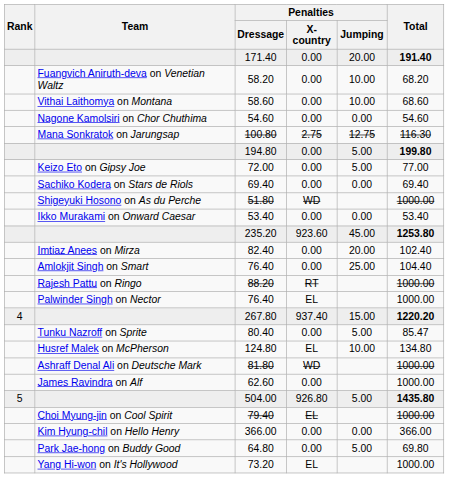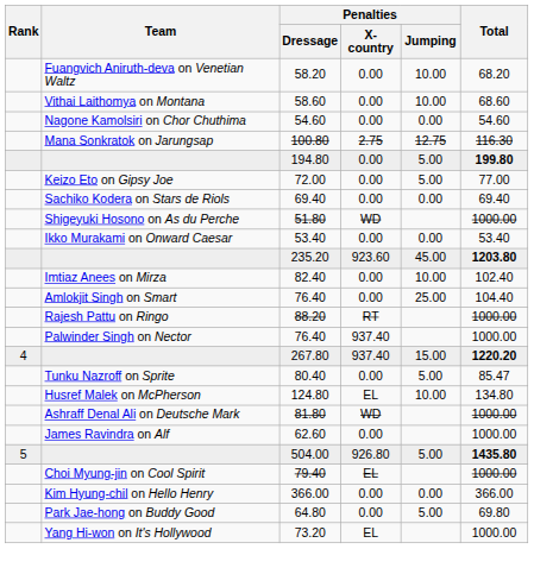 <table class=wikitable style="text-align:center">
 <tr>
 <th rowspan=2 width=40>Rank</th>
 <th rowspan=2 width=300>Team</th>
 <th colspan=3>Penalties</th>
 <th rowspan=2 width=80>Total</th>
 </tr>
 <tr>
 <th width=70>Dressage</th>
 <th width=70>X-country</th>
 <th width=70>Jumping</th>
-</tr>
-<tr bgcolor=eeeeee>
-<td></td>
-<td align=left></td>
-<td>171.40</td>
-<td>0.00</td>
-<td>20.00</td>
-<td><strong>191.40</strong></td>
 </tr>
 <tr>
 <td></td>
 <td align=left><a href='#'>Fuangvich Aniruth-deva</a> on <em>Venetian Waltz</em></td>
 <td>58.20</td>
 <td>0.00</td>
 <td>10.00</td>
 <td>68.20</td>
 </tr>
 <tr>
 <td></td>
 <td align=left><a href='#'>Vithai Laithomya</a> on <em>Montana</em></td>
 <td>58.60</td>
 <td>0.00</td>
 <td>10.00</td>
 <td>68.60</td>
 </tr>
 <tr>
 <td></td>
 <td align=left><a href='#'>Nagone Kamolsiri</a> on <em>Chor Chuthima</em></td>
 <td>54.60</td>
 <td>0.00</td>
 <td>0.00</td>
 <td>54.60</td>
 </tr>
 <tr>
 <td></td>
 <td align=left><a href='#'>Mana Sonkratok</a> on <em>Jarungsap</em></td>
 <td><s>100.80</s></td>
 <td><s>2.75</s></td>
 <td><s>12.75</s></td>
 <td><s>116.30</s></td>
 </tr>
 <tr bgcolor=eeeeee>
 <td></td>
 <td align=left></td>
 <td>194.80</td>
 <td>0.00</td>
 <td>5.00</td>
 <td><strong>199.80</strong></td>
 </tr>
 <tr>
 <td></td>
 <td align=left><a href='#'>Keizo Eto</a> on <em>Gipsy Joe</em></td>
 <td>72.00</td>
 <td>0.00</td>
 <td>5.00</td>
 <td>77.00</td>
 </tr>
 <tr>
 <td></td>
 <td align=left><a href='#'>Sachiko Kodera</a> on <em>Stars de Riols</em></td>
 <td>69.40</td>
 <td>0.00</td>
 <td>0.00</td>
 <td>69.40</td>
 </tr>
 <tr>
 <td></td>
 <td align=left><a href='#'>Shigeyuki Hosono</a> on <em>As du Perche</em></td>
 <td><s>51.80</s></td>
 <td><s>WD</s></td>
 <td></td>
 <td><s>1000.00</s></td>
 </tr>
 <tr>
 <td></td>
 <td align=left><a href='#'>Ikko Murakami</a> on <em>Onward Caesar</em></td>
 <td>53.40</td>
 <td>0.00</td>
 <td>0.00</td>
 <td>53.40</td>
 </tr>
 <tr bgcolor=eeeeee>
 <td></td>
 <td align=left></td>
 <td>235.20</td>
 <td>923.60</td>
 <td>45.00</td>
-<td><strong>1253.80</strong></td>
+<td><strong>1203.80</strong></td>
 </tr>
 <tr>
 <td></td>
 <td align=left><a href='#'>Imtiaz Anees</a> on <em>Mirza</em></td>
 <td>82.40</td>
 <td>0.00</td>
-<td>20.00</td>
+<td>10.00</td>
 <td>102.40</td>
 </tr>
 <tr>
 <td></td>
 <td align=left><a href='#'>Amlokjit Singh</a> on <em>Smart</em></td>
 <td>76.40</td>
 <td>0.00</td>
 <td>25.00</td>
 <td>104.40</td>
 </tr>
 <tr>
 <td></td>
 <td align=left><a href='#'>Rajesh Pattu</a> on <em>Ringo</em></td>
 <td><s>88.20</s></td>
 <td><s>RT</s></td>
 <td></td>
 <td><s>1000.00</s></td>
 </tr>
 <tr>
 <td></td>
 <td align=left><a href='#'>Palwinder Singh</a> on <em>Nector</em></td>
 <td>76.40</td>
-<td>EL</td>
+<td>937.40</td>
 <td></td>
 <td>1000.00</td>
 </tr>
 <tr bgcolor=eeeeee>
 <td>4</td>
 <td align=left></td>
 <td>267.80</td>
 <td>937.40</td>
 <td>15.00</td>
 <td><strong>1220.20</strong></td>
 </tr>
 <tr>
 <td></td>
 <td align=left><a href='#'>Tunku Nazroff</a> on <em>Sprite</em></td>
 <td>80.40</td>
 <td>0.00</td>
 <td>5.00</td>
 <td>85.47</td>
 </tr>
 <tr>
 <td></td>
 <td align=left><a href='#'>Husref Malek</a> on <em>McPherson</em></td>
 <td>124.80</td>
 <td>EL</td>
 <td>10.00</td>
 <td>134.80</td>
 </tr>
 <tr>
 <td></td>
 <td align=left><a href='#'>Ashraff Denal Ali</a> on <em>Deutsche Mark</em></td>
 <td><s>81.80</s></td>
 <td><s>WD</s></td>
 <td></td>
 <td><s>1000.00</s></td>
 </tr>
 <tr>
 <td></td>
 <td align=left><a href='#'>James Ravindra</a> on <em>Alf</em></td>
 <td>62.60</td>
 <td>0.00</td>
 <td></td>
 <td>1000.00</td>
 </tr>
 <tr bgcolor=eeeeee>
 <td>5</td>
 <td align=left></td>
 <td>504.00</td>
 <td>926.80</td>
 <td>5.00</td>
 <td><strong>1435.80</strong></td>
 </tr>
 <tr>
 <td></td>
 <td align=left><a href='#'>Choi Myung-jin</a> on <em>Cool Spirit</em></td>
 <td><s>79.40</s></td>
 <td><s>EL</s></td>
 <td></td>
 <td><s>1000.00</s></td>
 </tr>
 <tr>
 <td></td>
 <td align=left><a href='#'>Kim Hyung-chil</a> on <em>Hello Henry</em></td>
 <td>366.00</td>
 <td>0.00</td>
 <td>0.00</td>
 <td>366.00</td>
 </tr>
 <tr>
 <td></td>
 <td align=left><a href='#'>Park Jae-hong</a> on <em>Buddy Good</em></td>
 <td>64.80</td>
 <td>0.00</td>
 <td>5.00</td>
 <td>69.80</td>
 </tr>
 <tr>
 <td></td>
 <td align=left><a href='#'>Yang Hi-won</a> on <em>It's Hollywood</em></td>
 <td>73.20</td>
 <td>EL</td>
 <td></td>
 <td>1000.00</td>
 </tr>
 </table>
